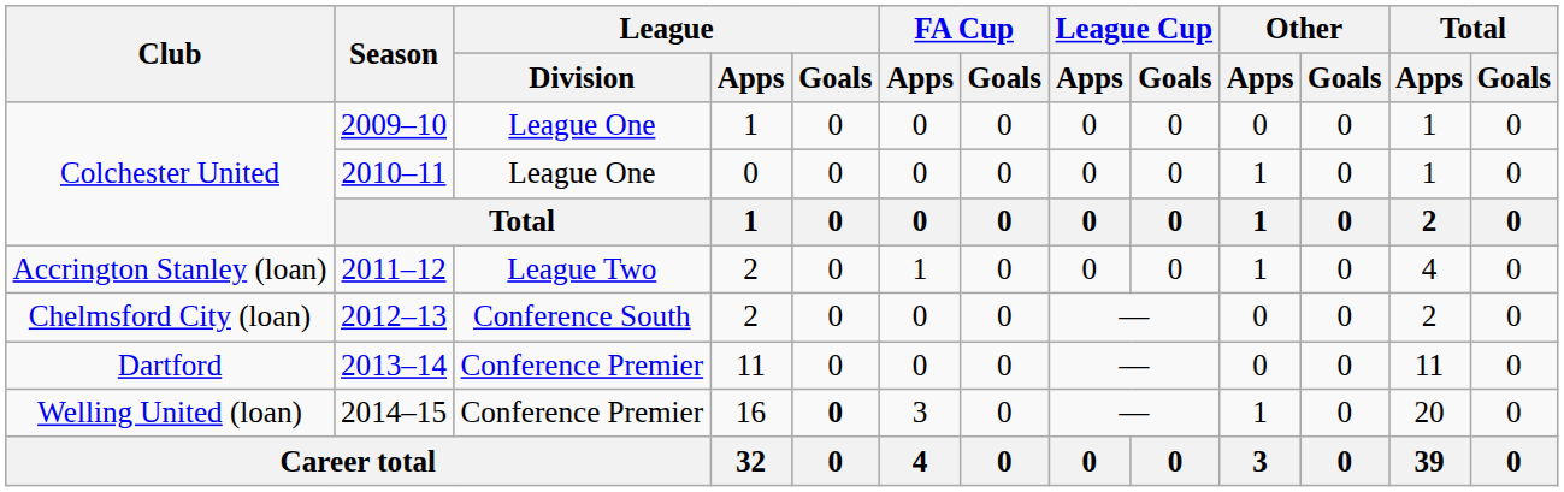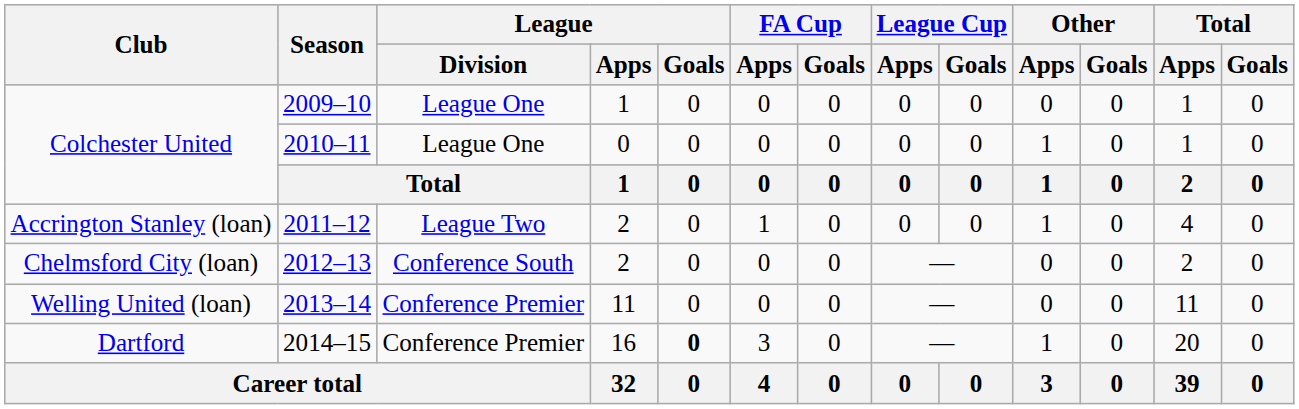 <table class="wikitable" style="text-align:center">
 <tr>
 <th rowspan="2">Club</th>
 <th rowspan="2">Season</th>
 <th colspan="3">League</th>
 <th colspan="2"><a href='#'>FA Cup</a></th>
 <th colspan="2"><a href='#'>League Cup</a></th>
 <th colspan="2">Other</th>
 <th colspan="2">Total</th>
 </tr>
 <tr>
 <th>Division</th>
 <th>Apps</th>
 <th>Goals</th>
 <th>Apps</th>
 <th>Goals</th>
 <th>Apps</th>
 <th>Goals</th>
 <th>Apps</th>
 <th>Goals</th>
 <th>Apps</th>
 <th>Goals</th>
 </tr>
 <tr>
 <td rowspan="3"><a href='#'>Colchester United</a></td>
 <td><a href='#'>2009–10</a></td>
 <td><a href='#'>League One</a></td>
 <td>1</td>
 <td>0</td>
 <td>0</td>
 <td>0</td>
 <td>0</td>
 <td>0</td>
 <td>0</td>
 <td>0</td>
 <td>1</td>
 <td>0</td>
 </tr>
 <tr>
 <td><a href='#'>2010–11</a></td>
 <td>League One</td>
 <td>0</td>
 <td>0</td>
 <td>0</td>
 <td>0</td>
 <td>0</td>
 <td>0</td>
 <td>1</td>
 <td>0</td>
 <td>1</td>
 <td>0</td>
 </tr>
 <tr>
 <th colspan="2">Total</th>
 <th>1</th>
 <th>0</th>
 <th>0</th>
 <th>0</th>
 <th>0</th>
 <th>0</th>
 <th>1</th>
 <th>0</th>
 <th>2</th>
 <th>0</th>
 </tr>
 <tr>
 <td rowspan="1"><a href='#'>Accrington Stanley</a> (loan)</td>
 <td><a href='#'>2011–12</a></td>
 <td><a href='#'>League Two</a></td>
 <td>2</td>
 <td>0</td>
 <td>1</td>
 <td>0</td>
 <td>0</td>
 <td>0</td>
 <td>1</td>
 <td>0</td>
 <td>4</td>
 <td>0</td>
 </tr>
 <tr>
 <td rowspan="1"><a href='#'>Chelmsford City</a> (loan)</td>
 <td><a href='#'>2012–13</a></td>
 <td><a href='#'>Conference South</a></td>
 <td>2</td>
 <td>0</td>
 <td>0</td>
 <td>0</td>
 <td colspan="2">—</td>
 <td>0</td>
 <td>0</td>
 <td>2</td>
 <td>0</td>
 </tr>
 <tr>
-<td rowspan="1"><a href='#'>Dartford</a></td>
+<td rowspan="1"><a href='#'>Welling United</a> (loan)</td>
 <td><a href='#'>2013–14</a></td>
 <td><a href='#'>Conference Premier</a></td>
 <td>11</td>
 <td>0</td>
 <td>0</td>
 <td>0</td>
 <td colspan="2">—</td>
 <td>0</td>
 <td>0</td>
 <td>11</td>
 <td>0</td>
 </tr>
 <tr>
-<td rowspan="1"><a href='#'>Welling United</a> (loan)</td>
+<td rowspan="1"><a href='#'>Dartford</a></td>
 <td>2014–15</td>
 <td>Conference Premier</td>
 <td>16</td>
 <td><strong>0</strong></td>
 <td>3</td>
 <td>0</td>
 <td colspan="2">—</td>
 <td>1</td>
 <td>0</td>
 <td>20</td>
 <td>0</td>
 </tr>
 <tr>
 <th colspan="3">Career total</th>
 <th>32</th>
 <th>0</th>
 <th>4</th>
 <th>0</th>
 <th>0</th>
 <th>0</th>
 <th>3</th>
 <th>0</th>
 <th>39</th>
 <th>0</th>
 </tr>
 </table>
